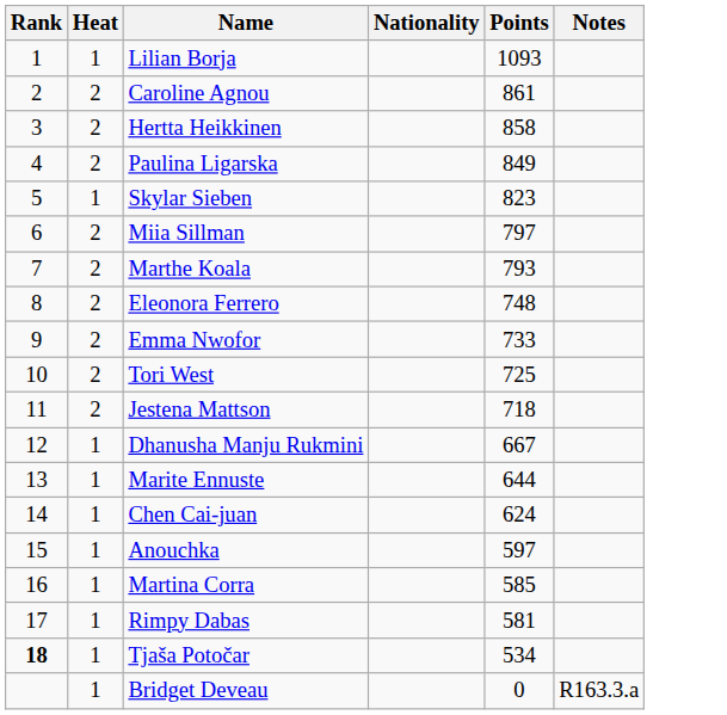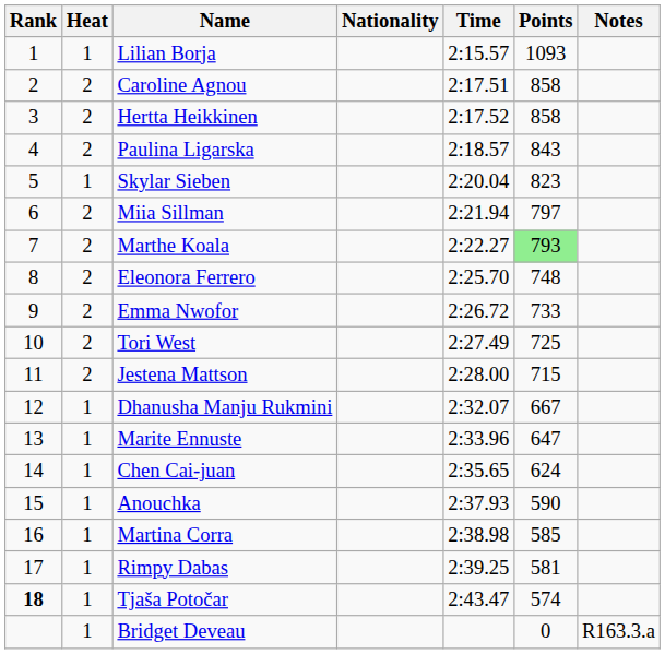 <table class="wikitable sortable" style="text-align:center">
 <tr>
 <th>Rank</th>
 <th>Heat</th>
 <th>Name</th>
 <th>Nationality</th>
+<th>Time</th>
 <th>Points</th>
 <th>Notes</th>
 </tr>
 <tr>
 <td>1</td>
 <td>1</td>
 <td align="left"><a href='#'>Lilian Borja</a></td>
 <td align=left></td>
+<td>2:15.57</td>
 <td>1093</td>
 <td></td>
 </tr>
 <tr>
 <td>2</td>
 <td>2</td>
 <td align="left"><a href='#'>Caroline Agnou</a></td>
 <td align=left></td>
-<td>861</td>
+<td>2:17.51</td>
+<td>858</td>
 <td></td>
 </tr>
 <tr>
 <td>3</td>
 <td>2</td>
 <td align="left"><a href='#'>Hertta Heikkinen</a></td>
 <td align=left></td>
+<td>2:17.52</td>
 <td>858</td>
 <td></td>
 </tr>
 <tr>
 <td>4</td>
 <td>2</td>
 <td align="left"><a href='#'>Paulina Ligarska</a></td>
 <td align=left></td>
-<td>849</td>
+<td>2:18.57</td>
+<td>843</td>
 <td></td>
 </tr>
 <tr>
 <td>5</td>
 <td>1</td>
 <td align="left"><a href='#'>Skylar Sieben</a></td>
 <td align=left></td>
+<td>2:20.04</td>
 <td>823</td>
 <td></td>
 </tr>
 <tr>
 <td>6</td>
 <td>2</td>
 <td align="left"><a href='#'>Miia Sillman</a></td>
 <td align=left></td>
+<td>2:21.94</td>
 <td>797</td>
 <td></td>
 </tr>
 <tr>
 <td>7</td>
 <td>2</td>
 <td align="left"><a href='#'>Marthe Koala</a></td>
 <td align=left></td>
-<td>793</td>
+<td>2:22.27</td>
+<td style="background: lightgreen;">793</td>
 <td></td>
 </tr>
 <tr>
 <td>8</td>
 <td>2</td>
 <td align="left"><a href='#'>Eleonora Ferrero</a></td>
 <td align=left></td>
+<td>2:25.70</td>
 <td>748</td>
 <td></td>
 </tr>
 <tr>
 <td>9</td>
 <td>2</td>
 <td align="left"><a href='#'>Emma Nwofor</a></td>
 <td align=left></td>
+<td>2:26.72</td>
 <td>733</td>
 <td></td>
 </tr>
 <tr>
 <td>10</td>
 <td>2</td>
 <td align="left"><a href='#'>Tori West</a></td>
 <td align=left></td>
+<td>2:27.49</td>
 <td>725</td>
 <td></td>
 </tr>
 <tr>
 <td>11</td>
 <td>2</td>
 <td align="left"><a href='#'>Jestena Mattson</a></td>
 <td align=left></td>
-<td>718</td>
+<td>2:28.00</td>
+<td>715</td>
 <td></td>
 </tr>
 <tr>
 <td>12</td>
 <td>1</td>
 <td align="left"><a href='#'>Dhanusha Manju Rukmini</a></td>
 <td align=left></td>
+<td>2:32.07</td>
 <td>667</td>
 <td></td>
 </tr>
 <tr>
 <td>13</td>
 <td>1</td>
 <td align="left"><a href='#'>Marite Ennuste</a></td>
 <td align=left></td>
-<td>644</td>
+<td>2:33.96</td>
+<td>647</td>
 <td></td>
 </tr>
 <tr>
 <td>14</td>
 <td>1</td>
 <td align="left"><a href='#'>Chen Cai-juan</a></td>
 <td align=left></td>
+<td>2:35.65</td>
 <td>624</td>
 <td></td>
 </tr>
 <tr>
 <td>15</td>
 <td>1</td>
 <td align="left"><a href='#'>Anouchka</a></td>
 <td align=left></td>
-<td>597</td>
+<td>2:37.93</td>
+<td>590</td>
 <td></td>
 </tr>
 <tr>
 <td>16</td>
 <td>1</td>
 <td align="left"><a href='#'>Martina Corra</a></td>
 <td align=left></td>
+<td>2:38.98</td>
 <td>585</td>
 <td></td>
 </tr>
 <tr>
 <td>17</td>
 <td>1</td>
 <td align="left"><a href='#'>Rimpy Dabas</a></td>
 <td align=left></td>
+<td>2:39.25</td>
 <td>581</td>
 <td></td>
 </tr>
 <tr>
 <td><strong>18</strong></td>
 <td>1</td>
 <td align="left"><a href='#'>Tjaša Potočar</a></td>
 <td align=left></td>
-<td>534</td>
+<td>2:43.47</td>
+<td>574</td>
 <td></td>
 </tr>
 <tr>
 <td></td>
 <td>1</td>
 <td align="left"><a href='#'>Bridget Deveau</a></td>
 <td align=left></td>
+<td></td>
 <td>0</td>
 <td>R163.3.a</td>
 </tr>
 </table>
